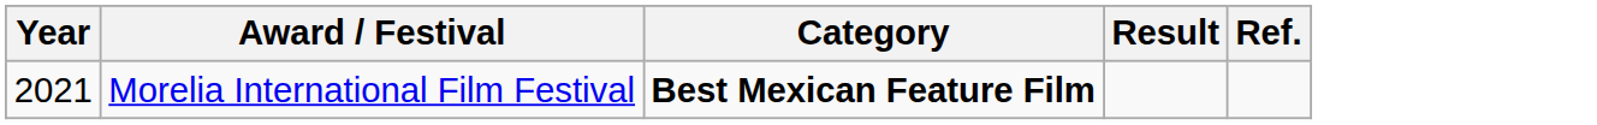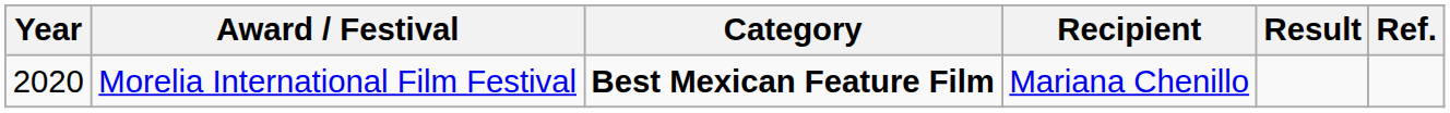 <table class="wikitable">
 <tr>
 <th>Year</th>
 <th>Award / Festival</th>
 <th>Category</th>
+<th>Recipient</th>
 <th>Result</th>
 <th>Ref.</th>
 </tr>
 <tr>
-<td>2021</td>
+<td>2020</td>
 <td><a href='#'>Morelia International Film Festival</a></td>
 <td><strong>Best Mexican Feature Film</strong></td>
+<td><a href='#'>Mariana Chenillo</a></td>
 <td></td>
 <td></td>
 </tr>
 </table>
